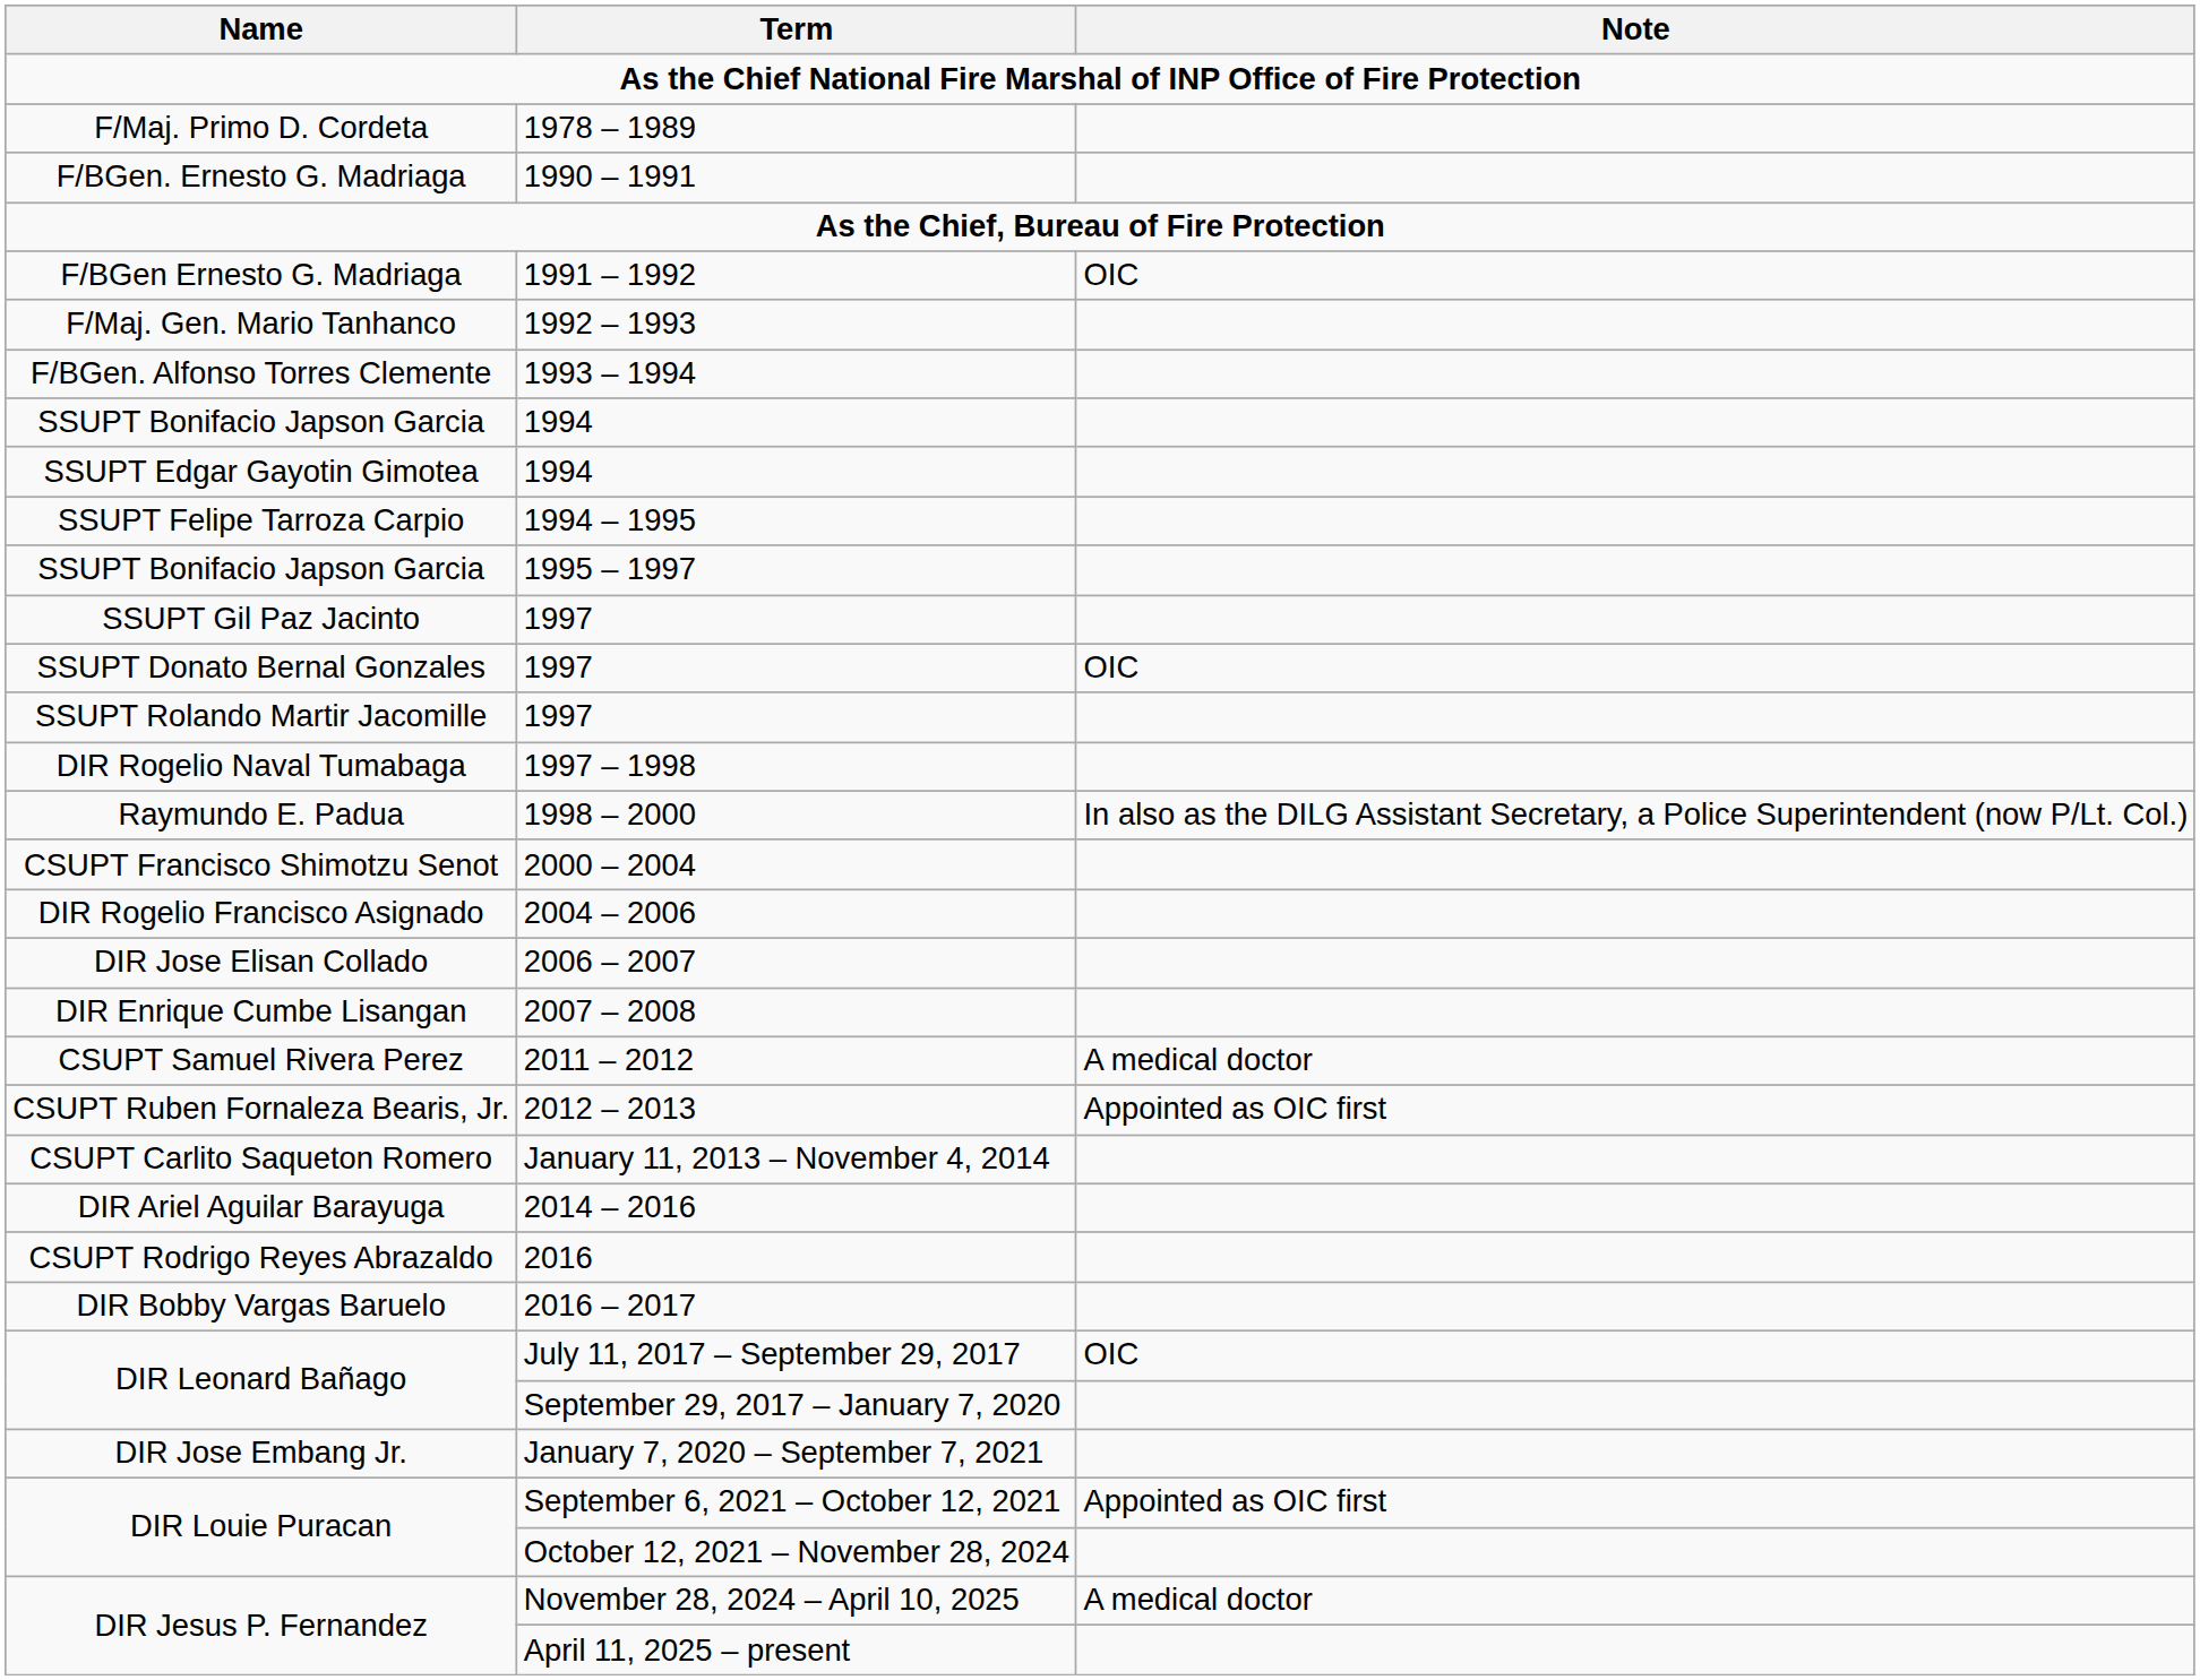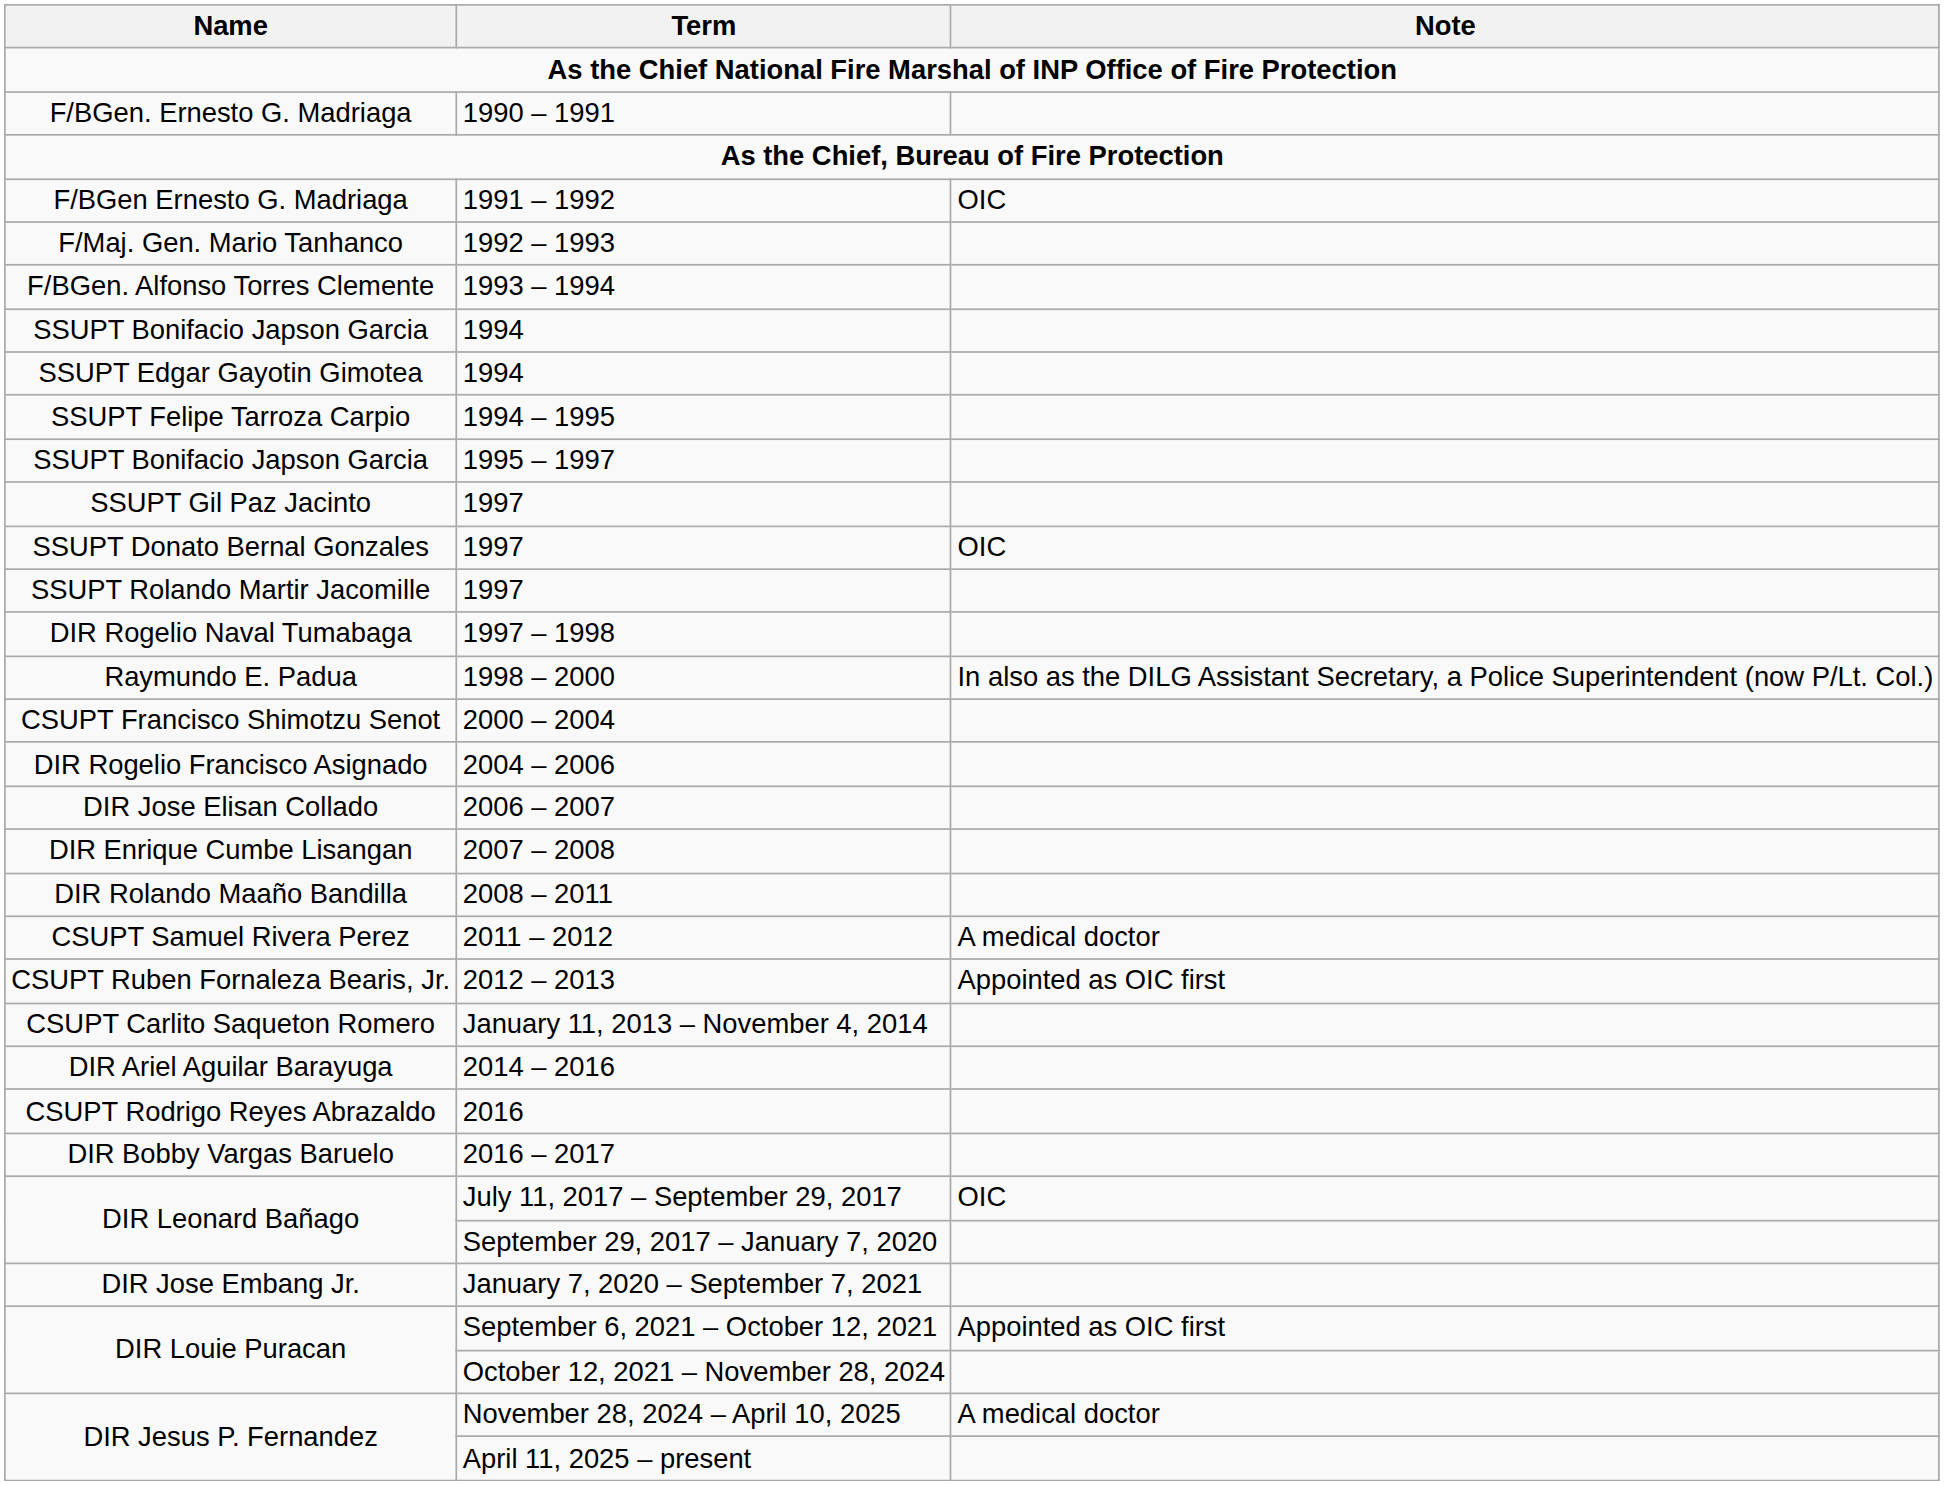 <table class="wikitable sortable">
 <tr>
 <th>Name</th>
 <th>Term</th>
 <th>Note</th>
 </tr>
 <tr>
 <td colspan="3" align="center"><strong>As the Chief National Fire Marshal of INP Office of Fire Protection</strong></td>
-</tr>
-<tr>
-<td align="center">F/Maj. Primo D. Cordeta</td>
-<td>1978 – 1989</td>
-<td></td>
 </tr>
 <tr>
 <td align="center">F/BGen. Ernesto G. Madriaga</td>
 <td>1990 – 1991</td>
 <td></td>
 </tr>
 <tr>
 <td colspan="3" align="center"><strong>As the Chief, Bureau of Fire Protection</strong></td>
 </tr>
 <tr>
 <td align="center">F/BGen Ernesto G. Madriaga</td>
 <td>1991 – 1992</td>
 <td>OIC</td>
 </tr>
 <tr>
 <td align="center">F/Maj. Gen. Mario Tanhanco</td>
 <td>1992 – 1993</td>
 <td></td>
 </tr>
 <tr>
 <td align="center">F/BGen. Alfonso Torres Clemente</td>
 <td>1993 – 1994</td>
 <td></td>
 </tr>
 <tr>
 <td align="center">SSUPT Bonifacio Japson Garcia</td>
 <td>1994</td>
 <td></td>
 </tr>
 <tr>
 <td align="center">SSUPT Edgar Gayotin Gimotea</td>
 <td>1994</td>
 <td></td>
 </tr>
 <tr>
 <td align="center">SSUPT Felipe Tarroza Carpio</td>
 <td>1994 – 1995</td>
 <td></td>
 </tr>
 <tr>
 <td align="center">SSUPT Bonifacio Japson Garcia</td>
 <td>1995 – 1997</td>
 <td></td>
 </tr>
 <tr>
 <td align="center">SSUPT Gil Paz Jacinto</td>
 <td>1997</td>
 <td></td>
 </tr>
 <tr>
 <td align="center">SSUPT Donato Bernal Gonzales</td>
 <td>1997</td>
 <td>OIC</td>
 </tr>
 <tr>
 <td align="center">SSUPT Rolando Martir Jacomille</td>
 <td>1997</td>
 <td></td>
 </tr>
 <tr>
 <td align="center">DIR Rogelio Naval Tumabaga</td>
 <td>1997 – 1998</td>
 <td></td>
 </tr>
 <tr>
 <td align="center">Raymundo E. Padua</td>
 <td>1998 – 2000</td>
 <td>In also as the DILG Assistant Secretary, a Police Superintendent (now P/Lt. Col.)</td>
 </tr>
 <tr>
 <td align="center">CSUPT Francisco Shimotzu Senot </td>
 <td>2000 – 2004</td>
 <td></td>
 </tr>
 <tr>
 <td align="center">DIR Rogelio Francisco Asignado </td>
 <td>2004 – 2006</td>
 <td></td>
 </tr>
 <tr>
 <td align="center">DIR Jose Elisan Collado </td>
 <td>2006 – 2007</td>
 <td></td>
 </tr>
 <tr>
 <td align="center">DIR Enrique Cumbe Lisangan </td>
 <td>2007 – 2008</td>
 <td></td>
 </tr>
 <tr>
+<td align="center">DIR Rolando Maaño Bandilla </td>
+<td>2008 – 2011</td>
+<td></td>
+</tr>
+<tr>
 <td align="center">CSUPT Samuel Rivera Perez </td>
 <td>2011 – 2012</td>
 <td>A medical doctor</td>
 </tr>
 <tr>
 <td align="center">CSUPT Ruben Fornaleza Bearis, Jr.</td>
 <td>2012 – 2013</td>
 <td>Appointed as OIC first</td>
 </tr>
 <tr>
 <td align="center">CSUPT Carlito Saqueton Romero </td>
 <td>January 11, 2013 – November 4, 2014</td>
 <td></td>
 </tr>
 <tr>
 <td align="center">DIR Ariel Aguilar Barayuga </td>
 <td>2014 – 2016</td>
 <td></td>
 </tr>
 <tr>
 <td align="center">CSUPT Rodrigo Reyes Abrazaldo </td>
 <td>2016</td>
 <td></td>
 </tr>
 <tr>
 <td align="center">DIR Bobby Vargas Baruelo </td>
 <td>2016 – 2017</td>
 <td></td>
 </tr>
 <tr>
 <td rowspan="2" align="center">DIR Leonard Bañago </td>
 <td>July 11, 2017 – September 29, 2017</td>
 <td>OIC</td>
 </tr>
 <tr>
 <td>September 29, 2017 – January 7, 2020</td>
 <td></td>
 </tr>
 <tr>
 <td align="center">DIR Jose Embang Jr.</td>
 <td>January 7, 2020 – September 7, 2021</td>
 <td></td>
 </tr>
 <tr>
 <td rowspan="2" align="center">DIR Louie Puracan</td>
 <td>September 6, 2021 – October 12, 2021</td>
 <td>Appointed as OIC first</td>
 </tr>
 <tr>
 <td>October 12, 2021 – November 28, 2024</td>
 <td></td>
 </tr>
 <tr>
 <td rowspan="2" align="center">DIR Jesus P. Fernandez</td>
 <td>November 28, 2024 – April 10, 2025</td>
 <td>A medical doctor</td>
 </tr>
 <tr>
 <td>April 11, 2025 – present</td>
 <td></td>
 </tr>
 </table>
